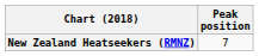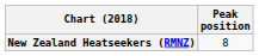 <table class="wikitable sortable plainrowheaders" style="text-align:center">
 <tr>
 <th scope="col">Chart (2018)</th>
 <th scope="col">Peak<br> position</th>
 </tr>
 <tr>
 <th scope="row">New Zealand Heatseekers (<a href='#'>RMNZ</a>)</th>
-<td>7</td>
+<td>8</td>
 </tr>
 </table>
